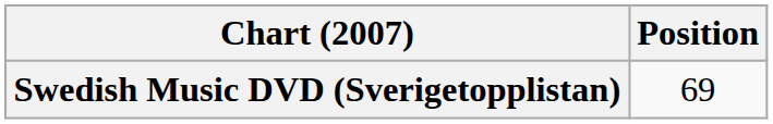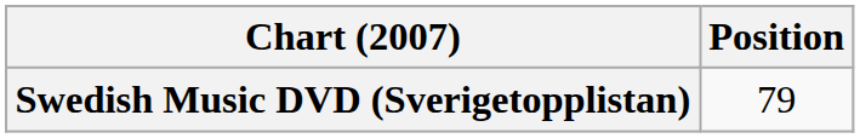 <table class="wikitable plainrowheaders" style="text-align:center">
 <tr>
 <th scope="col">Chart (2007)</th>
 <th scope="col">Position</th>
 </tr>
 <tr>
 <th scope="row">Swedish Music DVD (Sverigetopplistan)</th>
-<td>69</td>
+<td>79</td>
 </tr>
 </table>
